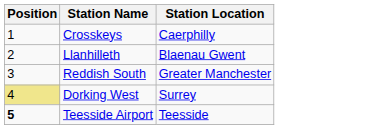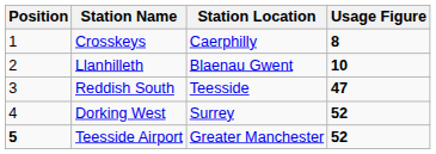 <table class="wikitable mw-collapsible">
 <tr>
 <th>Position</th>
 <th>Station Name</th>
 <th>Station Location</th>
+<th>Usage Figure</th>
 </tr>
 <tr>
 <td>1</td>
 <td><a href='#'>Crosskeys</a></td>
 <td><a href='#'>Caerphilly</a></td>
+<td><strong>8</strong></td>
 </tr>
 <tr>
 <td>2</td>
 <td><a href='#'>Llanhilleth</a></td>
 <td><a href='#'>Blaenau Gwent</a></td>
+<td><strong>10</strong></td>
 </tr>
 <tr>
 <td>3</td>
 <td><a href='#'>Reddish South</a></td>
-<td><a href='#'>Greater Manchester</a></td>
+<td><a href='#'>Teesside</a></td>
+<td><strong>47</strong></td>
 </tr>
 <tr>
-<td style="background: khaki;">4</td>
+<td>4</td>
 <td><a href='#'>Dorking West</a></td>
 <td><a href='#'>Surrey</a></td>
+<td><strong>52</strong></td>
 </tr>
 <tr>
 <td><strong>5</strong></td>
 <td><a href='#'>Teesside Airport</a></td>
-<td><a href='#'>Teesside</a></td>
+<td><a href='#'>Greater Manchester</a></td>
+<td><strong>52</strong></td>
 </tr>
 </table>
